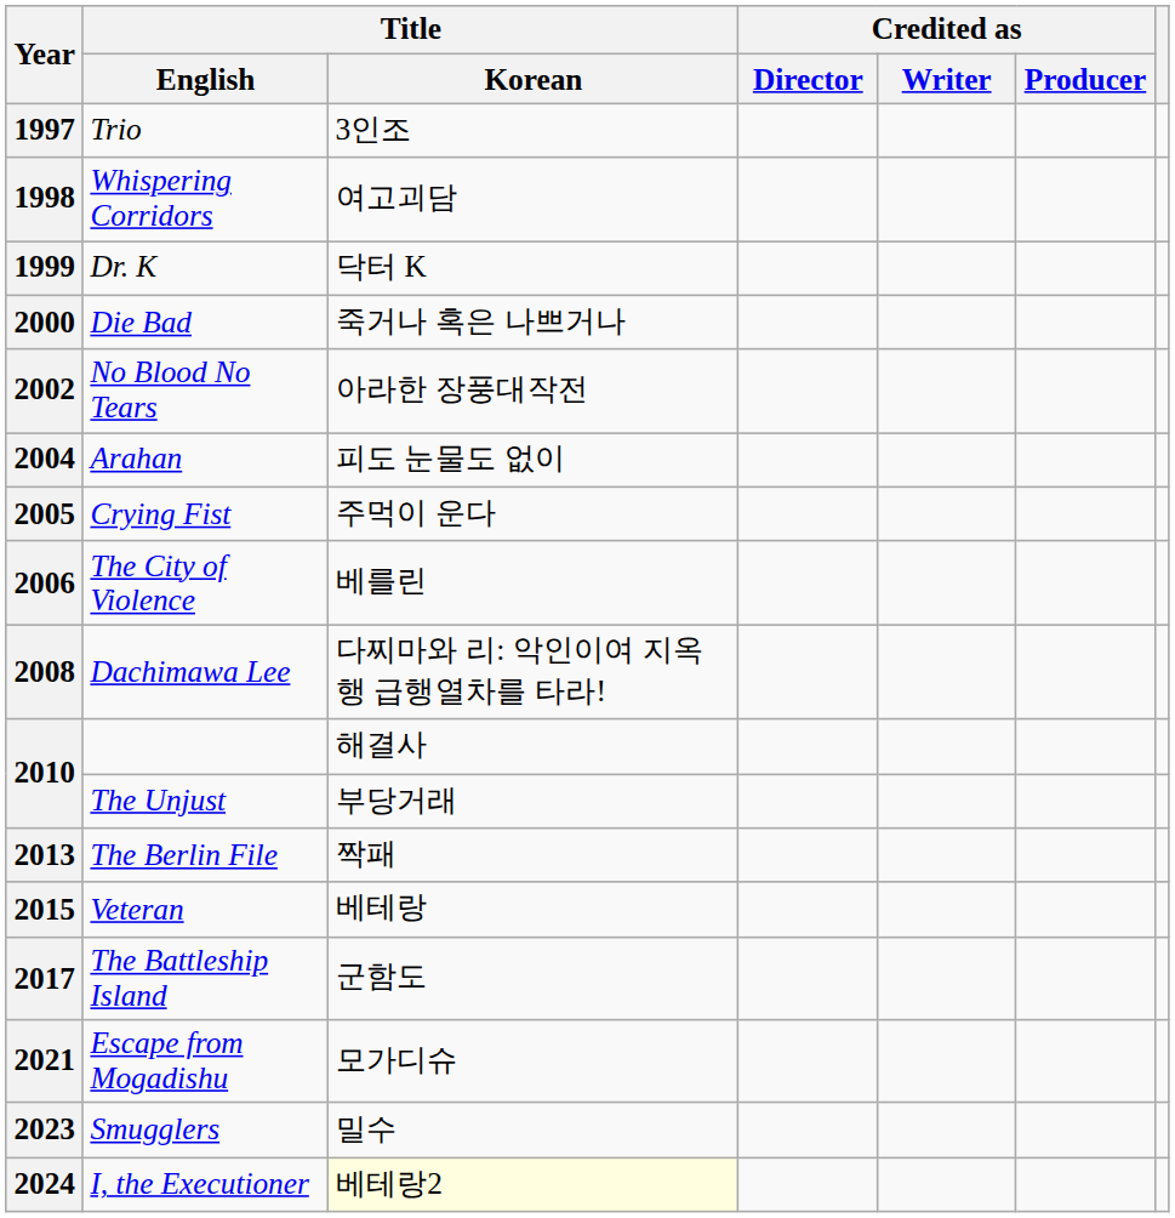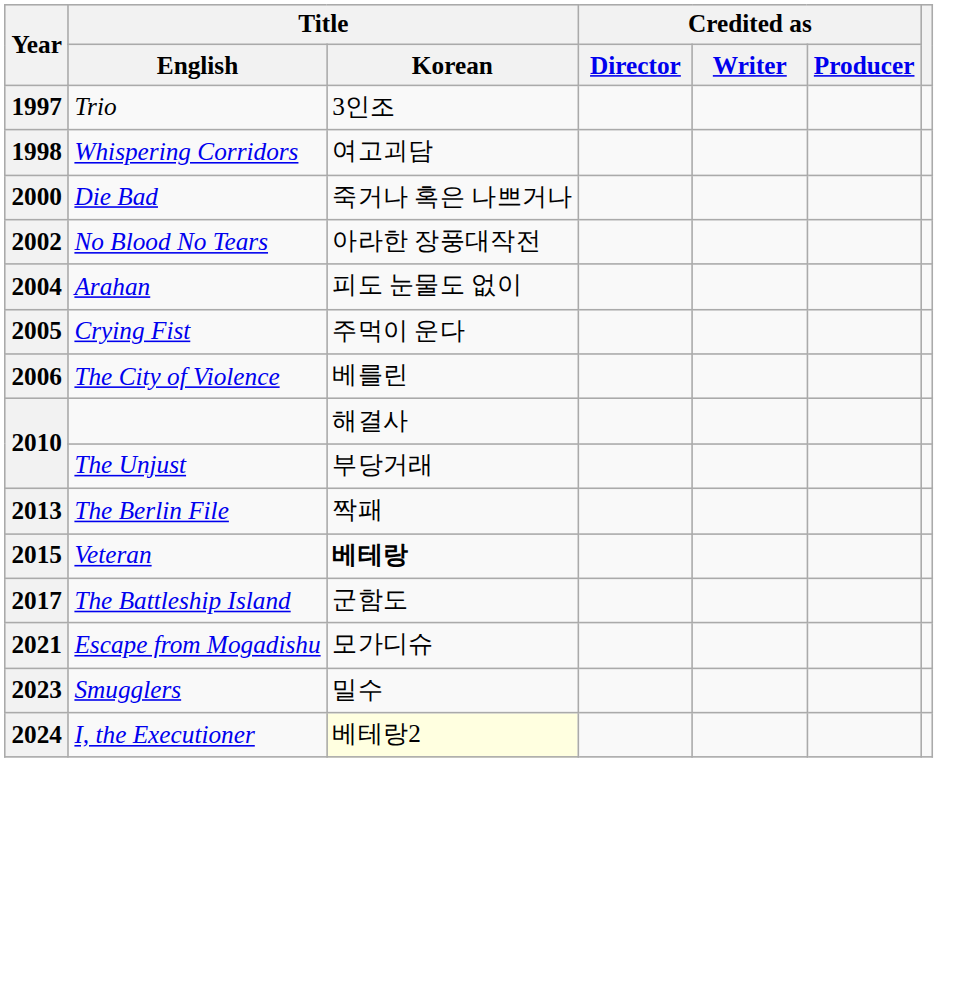 <table class="wikitable sortable plainrowheaders">
 <tr>
 <th rowspan="2" style="width:33px;">Year</th>
 <th colspan="2" scope="col">Title</th>
 <th colspan="3">Credited as</th>
 <th rowspan="2" class="unsortable"></th>
 </tr>
 <tr>
 <th>English</th>
 <th>Korean</th>
 <th width="65"><a href='#'>Director</a></th>
 <th width="65"><a href='#'>Writer</a></th>
 <th width="65"><a href='#'>Producer</a></th>
 </tr>
 <tr>
 <th scope="row">1997</th>
 <td><em>Trio</em></td>
 <td>3인조</td>
 <td></td>
 <td></td>
 <td></td>
 <td></td>
 </tr>
 <tr>
 <th scope="row">1998</th>
 <td><em><a href='#'>Whispering Corridors</a></em></td>
 <td>여고괴담</td>
-<td></td>
-<td></td>
-<td></td>
-<td></td>
-</tr>
-<tr>
-<th scope="row">1999</th>
-<td><em>Dr. K</em></td>
-<td>닥터 K</td>
 <td></td>
 <td></td>
 <td></td>
 <td></td>
 </tr>
 <tr>
 <th scope="row">2000</th>
 <td><em><a href='#'>Die Bad</a></em></td>
 <td>죽거나 혹은 나쁘거나</td>
 <td></td>
 <td></td>
 <td></td>
 <td></td>
 </tr>
 <tr>
 <th scope="row">2002</th>
 <td><em><a href='#'>No Blood No Tears</a></em></td>
 <td>아라한 장풍대작전</td>
 <td></td>
 <td></td>
 <td></td>
 <td></td>
 </tr>
 <tr>
 <th scope="row">2004</th>
 <td><em><a href='#'>Arahan</a></em></td>
 <td>피도 눈물도 없이</td>
 <td></td>
 <td></td>
 <td></td>
 <td></td>
 </tr>
 <tr>
 <th scope="row">2005</th>
 <td><em><a href='#'>Crying Fist</a></em></td>
 <td>주먹이 운다</td>
 <td></td>
 <td></td>
 <td></td>
 <td></td>
 </tr>
 <tr>
 <th scope="row">2006</th>
 <td><em><a href='#'>The City of Violence</a></em></td>
 <td>베를린</td>
 <td></td>
 <td></td>
 <td></td>
 <td></td>
 </tr>
 <tr>
-<th scope="row">2008</th>
-<td><em><a href='#'>Dachimawa Lee</a></em></td>
-<td>다찌마와 리: 악인이여 지옥행 급행열차를 타라!</td>
-<td></td>
-<td></td>
-<td></td>
-<td></td>
-</tr>
-<tr>
 <th scope="row" rowspan="2">2010</th>
 <td><em></em></td>
 <td>해결사</td>
 <td></td>
 <td></td>
 <td></td>
 <td></td>
 </tr>
 <tr>
 <td><em><a href='#'>The Unjust</a></em></td>
 <td>부당거래</td>
 <td></td>
 <td></td>
 <td></td>
 <td></td>
 </tr>
 <tr>
 <th scope="row">2013</th>
 <td><em><a href='#'>The Berlin File</a></em></td>
 <td>짝패</td>
 <td></td>
 <td></td>
 <td></td>
 <td></td>
 </tr>
 <tr>
 <th scope="row">2015</th>
 <td><em><a href='#'>Veteran</a></em></td>
-<td>베테랑</td>
+<td><strong>베테랑</strong></td>
 <td></td>
 <td></td>
 <td></td>
 <td></td>
 </tr>
 <tr>
 <th scope="row">2017</th>
 <td><em><a href='#'>The Battleship Island</a></em></td>
 <td>군함도</td>
 <td></td>
 <td></td>
 <td></td>
 <td></td>
 </tr>
 <tr>
 <th scope="row">2021</th>
 <td><em><a href='#'>Escape from Mogadishu</a></em></td>
 <td>모가디슈</td>
 <td></td>
 <td></td>
 <td></td>
 <td></td>
 </tr>
 <tr>
 <th scope="row">2023</th>
 <td><em><a href='#'>Smugglers</a></em></td>
 <td>밀수</td>
 <td></td>
 <td></td>
 <td></td>
 <td></td>
 </tr>
 <tr>
 <th scope="row">2024</th>
 <td><em><a href='#'>I, the Executioner</a></em></td>
 <td style="background: lightyellow;">베테랑2</td>
 <td></td>
 <td></td>
 <td></td>
 <td></td>
 </tr>
 </table>
